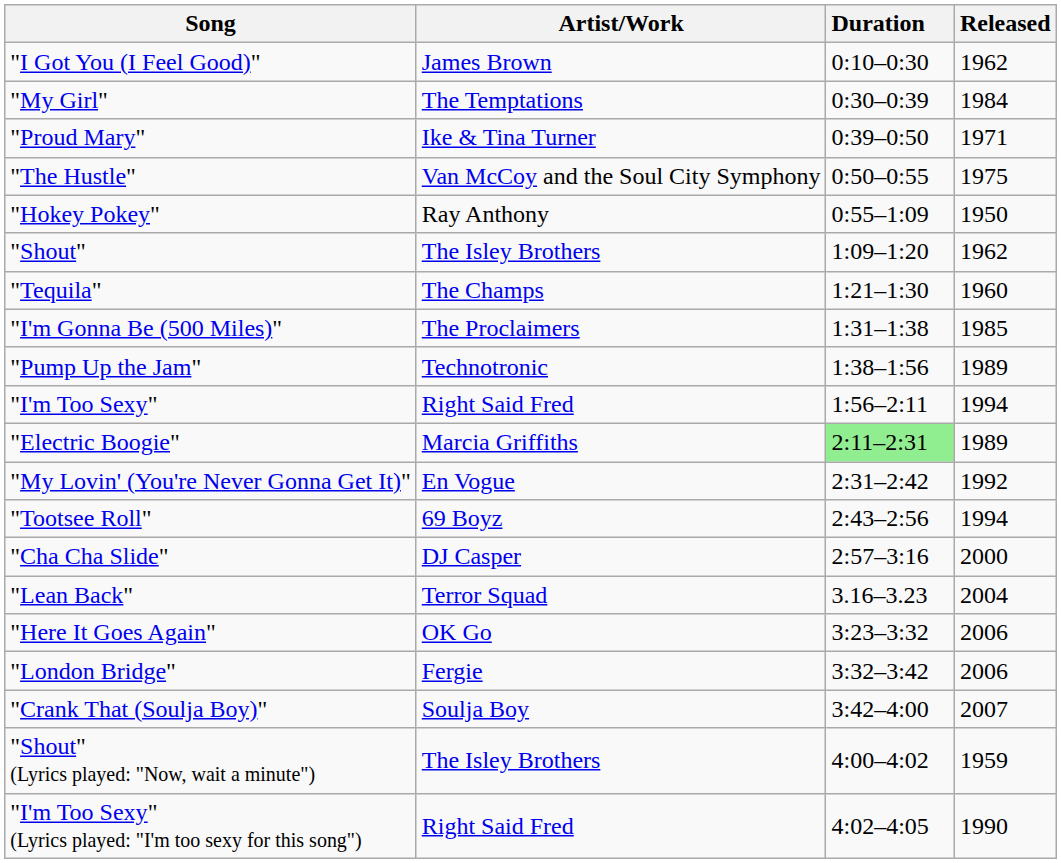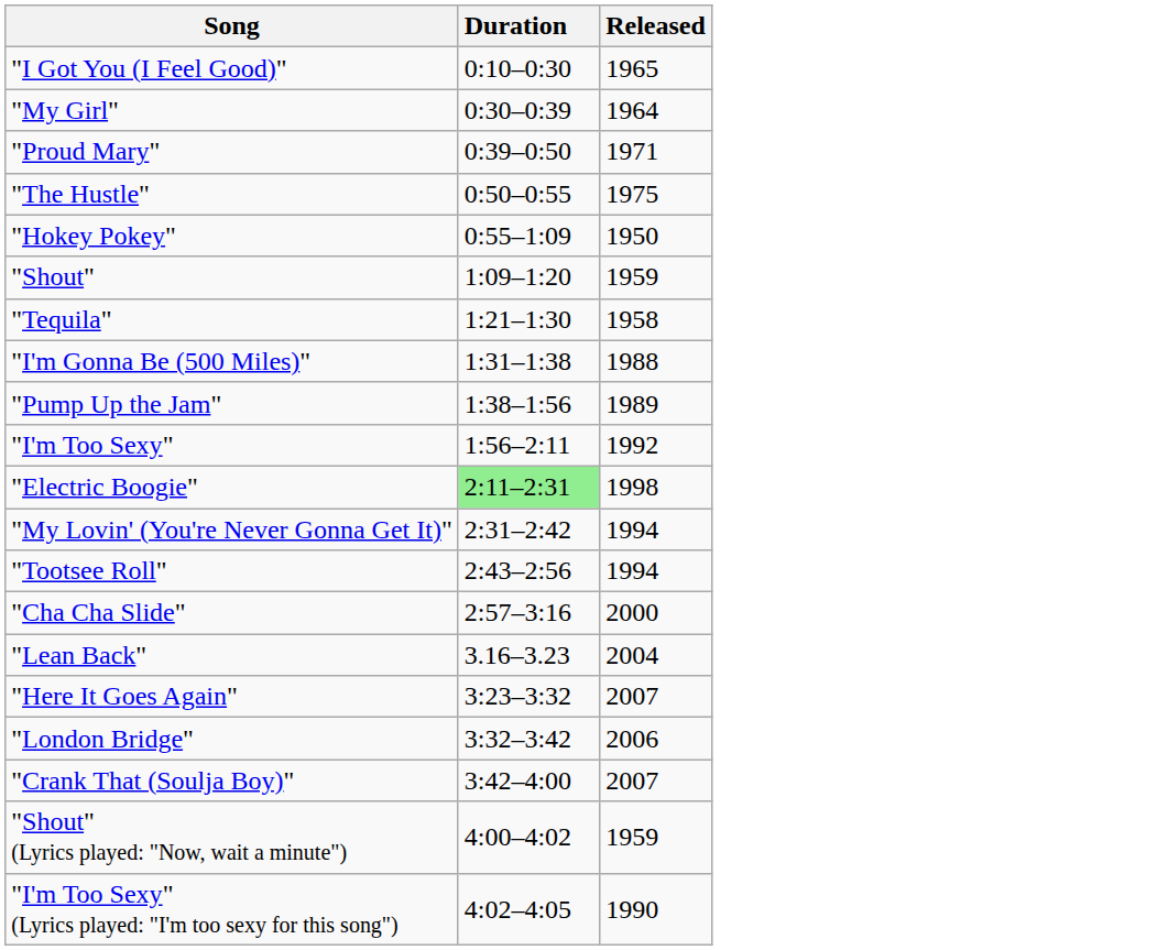 <table class="wikitable">
 <tr>
 <th>Song</th>
-<th>Artist/Work</th>
 <th>Duration    </th>
 <th>Released</th>
 </tr>
 <tr>
 <td>"<a href='#'>I Got You (I Feel Good)</a>"</td>
-<td><a href='#'>James Brown</a></td>
 <td>0:10–0:30</td>
-<td>1962</td>
+<td>1965</td>
 </tr>
 <tr>
 <td>"<a href='#'>My Girl</a>"</td>
-<td><a href='#'>The Temptations</a></td>
 <td>0:30–0:39</td>
-<td>1984</td>
+<td>1964</td>
 </tr>
 <tr>
 <td>"<a href='#'>Proud Mary</a>"</td>
-<td><a href='#'>Ike & Tina Turner</a></td>
 <td>0:39–0:50</td>
 <td>1971</td>
 </tr>
 <tr>
 <td>"<a href='#'>The Hustle</a>"</td>
-<td><a href='#'>Van McCoy</a> and the Soul City Symphony</td>
 <td>0:50–0:55</td>
 <td>1975</td>
 </tr>
 <tr>
 <td>"<a href='#'>Hokey Pokey</a>"</td>
-<td>Ray Anthony</td>
 <td>0:55–1:09</td>
 <td>1950</td>
 </tr>
 <tr>
 <td>"<a href='#'>Shout</a>"</td>
-<td><a href='#'>The Isley Brothers</a></td>
 <td>1:09–1:20</td>
-<td>1962</td>
+<td>1959</td>
 </tr>
 <tr>
 <td>"<a href='#'>Tequila</a>"</td>
-<td><a href='#'>The Champs</a></td>
 <td>1:21–1:30</td>
-<td>1960</td>
+<td>1958</td>
 </tr>
 <tr>
 <td>"<a href='#'>I'm Gonna Be (500 Miles)</a>"</td>
-<td><a href='#'>The Proclaimers</a></td>
 <td>1:31–1:38</td>
-<td>1985</td>
+<td>1988</td>
 </tr>
 <tr>
 <td>"<a href='#'>Pump Up the Jam</a>"</td>
-<td><a href='#'>Technotronic</a></td>
 <td>1:38–1:56</td>
 <td>1989</td>
 </tr>
 <tr>
 <td>"<a href='#'>I'm Too Sexy</a>"</td>
-<td><a href='#'>Right Said Fred</a></td>
 <td>1:56–2:11</td>
+<td>1992</td>
+</tr>
+<tr>
+<td>"<a href='#'>Electric Boogie</a>"</td>
+<td style="background: lightgreen;">2:11–2:31</td>
+<td>1998</td>
+</tr>
+<tr>
+<td>"<a href='#'>My Lovin' (You're Never Gonna Get It)</a>"</td>
+<td>2:31–2:42</td>
 <td>1994</td>
 </tr>
 <tr>
-<td>"<a href='#'>Electric Boogie</a>"</td>
-<td><a href='#'>Marcia Griffiths</a></td>
-<td style="background: lightgreen;">2:11–2:31</td>
-<td>1989</td>
-</tr>
-<tr>
-<td>"<a href='#'>My Lovin' (You're Never Gonna Get It)</a>"</td>
-<td><a href='#'>En Vogue</a></td>
-<td>2:31–2:42</td>
-<td>1992</td>
-</tr>
-<tr>
 <td>"<a href='#'>Tootsee Roll</a>"</td>
-<td><a href='#'>69 Boyz</a></td>
 <td>2:43–2:56</td>
 <td>1994</td>
 </tr>
 <tr>
 <td>"<a href='#'>Cha Cha Slide</a>"</td>
-<td><a href='#'>DJ Casper</a></td>
 <td>2:57–3:16</td>
 <td>2000</td>
 </tr>
 <tr>
 <td>"<a href='#'>Lean Back</a>"</td>
-<td><a href='#'>Terror Squad</a></td>
 <td>3.16–3.23</td>
 <td>2004</td>
 </tr>
 <tr>
 <td>"<a href='#'>Here It Goes Again</a>"</td>
-<td><a href='#'>OK Go</a></td>
 <td>3:23–3:32</td>
-<td>2006</td>
+<td>2007</td>
 </tr>
 <tr>
 <td>"<a href='#'>London Bridge</a>"</td>
-<td><a href='#'>Fergie</a></td>
 <td>3:32–3:42</td>
 <td>2006</td>
 </tr>
 <tr>
 <td>"<a href='#'>Crank That (Soulja Boy)</a>"</td>
-<td><a href='#'>Soulja Boy</a></td>
 <td>3:42–4:00</td>
 <td>2007</td>
 </tr>
 <tr>
 <td>"<a href='#'>Shout</a>"<br><small>(Lyrics played: "Now, wait a minute")</small></td>
-<td><a href='#'>The Isley Brothers</a></td>
 <td>4:00–4:02</td>
 <td>1959</td>
 </tr>
 <tr>
 <td>"<a href='#'>I'm Too Sexy</a>"<br><small>(Lyrics played: "I'm too sexy for this song")</small></td>
-<td><a href='#'>Right Said Fred</a></td>
 <td>4:02–4:05</td>
 <td>1990</td>
 </tr>
 </table>
